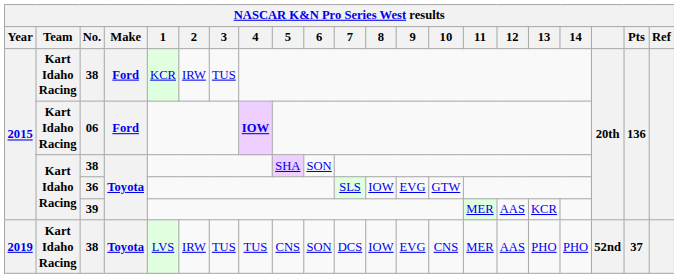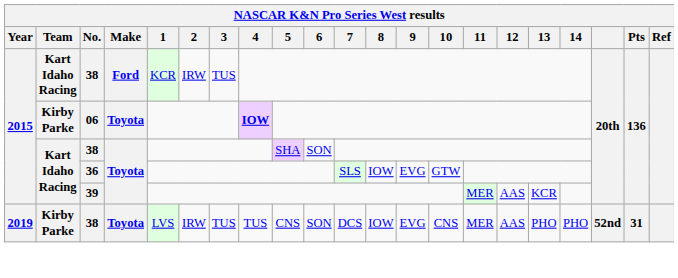 <table class="wikitable" style="text-align:center; font-size:75%">
 <tr>
 <th colspan=23><a href='#'>NASCAR K&N Pro Series West</a> results</th>
 </tr>
 <tr>
 <th>Year</th>
 <th>Team</th>
 <th>No.</th>
 <th>Make</th>
 <th>1</th>
 <th>2</th>
 <th>3</th>
 <th>4</th>
 <th>5</th>
 <th>6</th>
 <th>7</th>
 <th>8</th>
 <th>9</th>
 <th>10</th>
 <th>11</th>
 <th>12</th>
 <th>13</th>
 <th>14</th>
 <th></th>
 <th>Pts</th>
 <th>Ref</th>
 </tr>
 <tr>
 <th rowspan=5><a href='#'>2015</a></th>
 <th>Kart Idaho Racing</th>
 <th>38</th>
 <th><a href='#'>Ford</a></th>
 <td style="background:#DFFFDF;"><a href='#'>KCR</a><br></td>
 <td><a href='#'>IRW</a></td>
 <td><a href='#'>TUS</a></td>
 <td colspan=11></td>
 <th rowspan=5>20th</th>
 <th rowspan=5>136</th>
 <th rowspan=5></th>
 </tr>
 <tr>
-<th>Kart Idaho Racing</th>
+<th>Kirby Parke</th>
 <th>06</th>
-<th><a href='#'>Ford</a></th>
+<th><a href='#'>Toyota</a></th>
 <td colspan=3></td>
 <td style="background:#EFCFFF;"><strong><a href='#'>IOW</a><br></strong></td>
 <td colspan=10></td>
 </tr>
 <tr>
 <th rowspan=3>Kart Idaho Racing</th>
 <th>38</th>
 <th rowspan=3><a href='#'>Toyota</a></th>
 <td colspan=4></td>
 <td style="background:#EFCFFF;"><a href='#'>SHA</a><br></td>
 <td><a href='#'>SON</a></td>
 <td colspan=8></td>
 </tr>
 <tr>
 <th>36</th>
 <td colspan=6></td>
 <td style="background:#DFFFDF;"><a href='#'>SLS</a><br></td>
 <td><a href='#'>IOW</a></td>
 <td><a href='#'>EVG</a></td>
 <td><a href='#'>GTW</a></td>
 <td colspan=4></td>
 </tr>
 <tr>
 <th>39</th>
 <td colspan=10></td>
 <td style="background:#DFFFDF;"><a href='#'>MER</a><br></td>
 <td><a href='#'>AAS</a></td>
 <td><a href='#'>KCR</a></td>
 <td></td>
 </tr>
 <tr>
 <th><a href='#'>2019</a></th>
-<th>Kart Idaho Racing</th>
+<th>Kirby Parke</th>
 <th>38</th>
 <th><a href='#'>Toyota</a></th>
 <td style="background:#DFFFDF;"><a href='#'>LVS</a><br></td>
 <td><a href='#'>IRW</a></td>
 <td><a href='#'>TUS</a></td>
 <td><a href='#'>TUS</a></td>
 <td><a href='#'>CNS</a></td>
 <td><a href='#'>SON</a></td>
 <td><a href='#'>DCS</a></td>
 <td><a href='#'>IOW</a></td>
 <td><a href='#'>EVG</a></td>
 <td><a href='#'>CNS</a></td>
 <td><a href='#'>MER</a></td>
 <td><a href='#'>AAS</a></td>
 <td><a href='#'>PHO</a></td>
 <td><a href='#'>PHO</a></td>
 <th>52nd</th>
-<th>37</th>
+<th>31</th>
 <th></th>
 </tr>
 </table>
